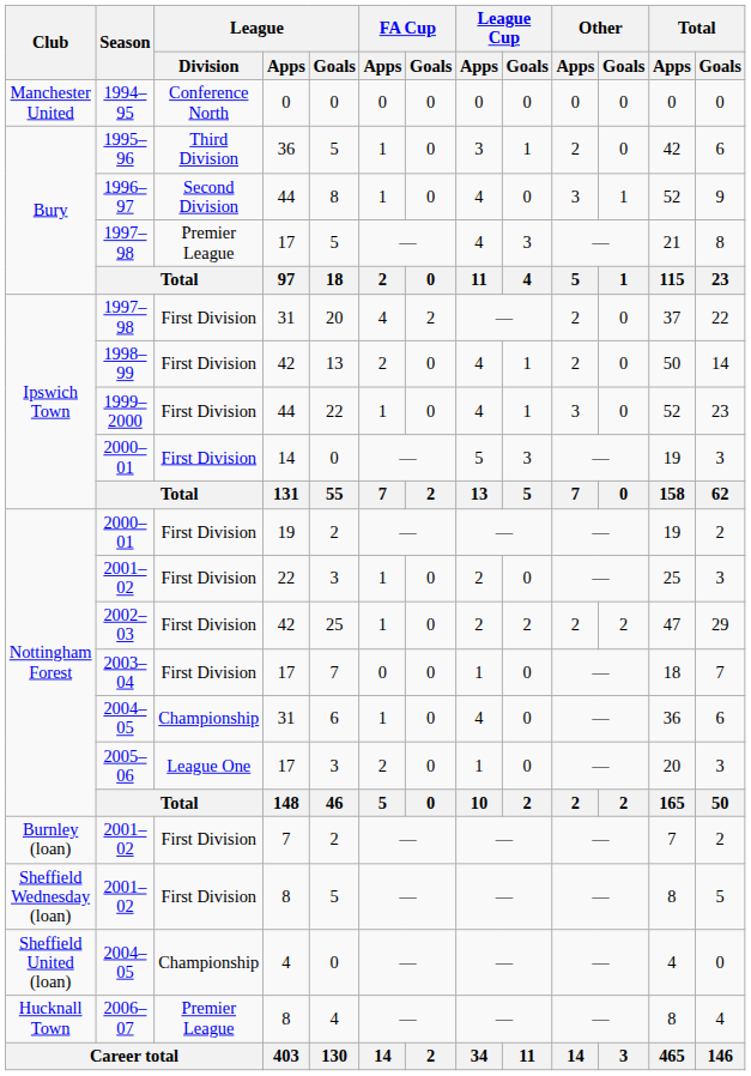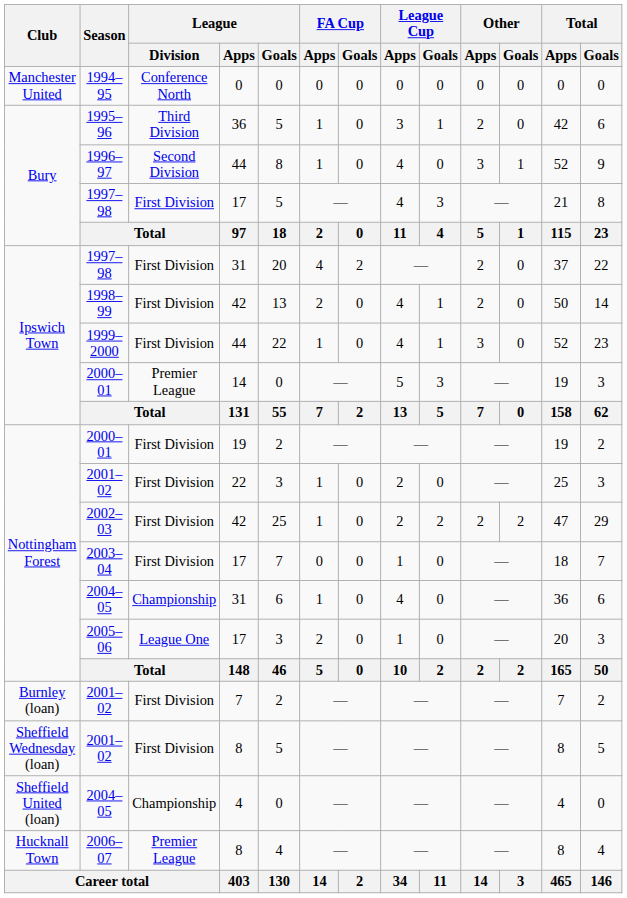 <table class="wikitable" style="text-align:center">
 <tr>
 <th rowspan="2">Club</th>
 <th rowspan="2">Season</th>
 <th colspan="3">League</th>
 <th colspan="2"><a href='#'>FA Cup</a></th>
 <th colspan="2"><a href='#'>League Cup</a></th>
 <th colspan="2">Other</th>
 <th colspan="2">Total</th>
 </tr>
 <tr>
 <th>Division</th>
 <th>Apps</th>
 <th>Goals</th>
 <th>Apps</th>
 <th>Goals</th>
 <th>Apps</th>
 <th>Goals</th>
 <th>Apps</th>
 <th>Goals</th>
 <th>Apps</th>
 <th>Goals</th>
 </tr>
 <tr>
 <td><a href='#'>Manchester United</a></td>
 <td><a href='#'>1994–95</a></td>
 <td><a href='#'>Conference North</a></td>
 <td>0</td>
 <td>0</td>
 <td>0</td>
 <td>0</td>
 <td>0</td>
 <td>0</td>
 <td>0</td>
 <td>0</td>
 <td>0</td>
 <td>0</td>
 </tr>
 <tr>
 <td rowspan="4"><a href='#'>Bury</a></td>
 <td><a href='#'>1995–96</a></td>
 <td><a href='#'>Third Division</a></td>
 <td>36</td>
 <td>5</td>
 <td>1</td>
 <td>0</td>
 <td>3</td>
 <td>1</td>
 <td>2</td>
 <td>0</td>
 <td>42</td>
 <td>6</td>
 </tr>
 <tr>
 <td><a href='#'>1996–97</a></td>
 <td><a href='#'>Second Division</a></td>
 <td>44</td>
 <td>8</td>
 <td>1</td>
 <td>0</td>
 <td>4</td>
 <td>0</td>
 <td>3</td>
 <td>1</td>
 <td>52</td>
 <td>9</td>
 </tr>
 <tr>
 <td><a href='#'>1997–98</a></td>
-<td>Premier League</td>
+<td><a href='#'>First Division</a></td>
 <td>17</td>
 <td>5</td>
 <td colspan="2">—</td>
 <td>4</td>
 <td>3</td>
 <td colspan="2">—</td>
 <td>21</td>
 <td>8</td>
 </tr>
 <tr>
 <th colspan="2">Total</th>
 <th>97</th>
 <th>18</th>
 <th>2</th>
 <th>0</th>
 <th>11</th>
 <th>4</th>
 <th>5</th>
 <th>1</th>
 <th>115</th>
 <th>23</th>
 </tr>
 <tr>
 <td rowspan="5"><a href='#'>Ipswich Town</a></td>
 <td><a href='#'>1997–98</a></td>
 <td>First Division</td>
 <td>31</td>
 <td>20</td>
 <td>4</td>
 <td>2</td>
 <td colspan="2">—</td>
 <td>2</td>
 <td>0</td>
 <td>37</td>
 <td>22</td>
 </tr>
 <tr>
 <td><a href='#'>1998–99</a></td>
 <td>First Division</td>
 <td>42</td>
 <td>13</td>
 <td>2</td>
 <td>0</td>
 <td>4</td>
 <td>1</td>
 <td>2</td>
 <td>0</td>
 <td>50</td>
 <td>14</td>
 </tr>
 <tr>
 <td><a href='#'>1999–2000</a></td>
 <td>First Division</td>
 <td>44</td>
 <td>22</td>
 <td>1</td>
 <td>0</td>
 <td>4</td>
 <td>1</td>
 <td>3</td>
 <td>0</td>
 <td>52</td>
 <td>23</td>
 </tr>
 <tr>
 <td><a href='#'>2000–01</a></td>
-<td><a href='#'>First Division</a></td>
+<td>Premier League</td>
 <td>14</td>
 <td>0</td>
 <td colspan="2">—</td>
 <td>5</td>
 <td>3</td>
 <td colspan="2">—</td>
 <td>19</td>
 <td>3</td>
 </tr>
 <tr>
 <th colspan="2">Total</th>
 <th>131</th>
 <th>55</th>
 <th>7</th>
 <th>2</th>
 <th>13</th>
 <th>5</th>
 <th>7</th>
 <th>0</th>
 <th>158</th>
 <th>62</th>
 </tr>
 <tr>
 <td rowspan="7"><a href='#'>Nottingham Forest</a></td>
 <td><a href='#'>2000–01</a></td>
 <td>First Division</td>
 <td>19</td>
 <td>2</td>
 <td colspan="2">—</td>
 <td colspan="2">—</td>
 <td colspan="2">—</td>
 <td>19</td>
 <td>2</td>
 </tr>
 <tr>
 <td><a href='#'>2001–02</a></td>
 <td>First Division</td>
 <td>22</td>
 <td>3</td>
 <td>1</td>
 <td>0</td>
 <td>2</td>
 <td>0</td>
 <td colspan="2">—</td>
 <td>25</td>
 <td>3</td>
 </tr>
 <tr>
 <td><a href='#'>2002–03</a></td>
 <td>First Division</td>
 <td>42</td>
 <td>25</td>
 <td>1</td>
 <td>0</td>
 <td>2</td>
 <td>2</td>
 <td>2</td>
 <td>2</td>
 <td>47</td>
 <td>29</td>
 </tr>
 <tr>
 <td><a href='#'>2003–04</a></td>
 <td>First Division</td>
 <td>17</td>
 <td>7</td>
 <td>0</td>
 <td>0</td>
 <td>1</td>
 <td>0</td>
 <td colspan="2">—</td>
 <td>18</td>
 <td>7</td>
 </tr>
 <tr>
 <td><a href='#'>2004–05</a></td>
 <td><a href='#'>Championship</a></td>
 <td>31</td>
 <td>6</td>
 <td>1</td>
 <td>0</td>
 <td>4</td>
 <td>0</td>
 <td colspan="2">—</td>
 <td>36</td>
 <td>6</td>
 </tr>
 <tr>
 <td><a href='#'>2005–06</a></td>
 <td><a href='#'>League One</a></td>
 <td>17</td>
 <td>3</td>
 <td>2</td>
 <td>0</td>
 <td>1</td>
 <td>0</td>
 <td colspan="2">—</td>
 <td>20</td>
 <td>3</td>
 </tr>
 <tr>
 <th colspan="2">Total</th>
 <th>148</th>
 <th>46</th>
 <th>5</th>
 <th>0</th>
 <th>10</th>
 <th>2</th>
 <th>2</th>
 <th>2</th>
 <th>165</th>
 <th>50</th>
 </tr>
 <tr>
 <td><a href='#'>Burnley</a> (loan)</td>
 <td><a href='#'>2001–02</a></td>
 <td>First Division</td>
 <td>7</td>
 <td>2</td>
 <td colspan="2">—</td>
 <td colspan="2">—</td>
 <td colspan="2">—</td>
 <td>7</td>
 <td>2</td>
 </tr>
 <tr>
 <td><a href='#'>Sheffield Wednesday</a> (loan)</td>
 <td><a href='#'>2001–02</a></td>
 <td>First Division</td>
 <td>8</td>
 <td>5</td>
 <td colspan="2">—</td>
 <td colspan="2">—</td>
 <td colspan="2">—</td>
 <td>8</td>
 <td>5</td>
 </tr>
 <tr>
 <td><a href='#'>Sheffield United</a> (loan)</td>
 <td><a href='#'>2004–05</a></td>
 <td>Championship</td>
 <td>4</td>
 <td>0</td>
 <td colspan="2">—</td>
 <td colspan="2">—</td>
 <td colspan="2">—</td>
 <td>4</td>
 <td>0</td>
 </tr>
 <tr>
 <td><a href='#'>Hucknall Town</a></td>
 <td><a href='#'>2006–07</a></td>
 <td><a href='#'>Premier League</a></td>
 <td>8</td>
 <td>4</td>
 <td colspan="2">—</td>
 <td colspan="2">—</td>
 <td colspan="2">—</td>
 <td>8</td>
 <td>4</td>
 </tr>
 <tr>
 <th colspan="3">Career total</th>
 <th>403</th>
 <th>130</th>
 <th>14</th>
 <th>2</th>
 <th>34</th>
 <th>11</th>
 <th>14</th>
 <th>3</th>
 <th>465</th>
 <th>146</th>
 </tr>
 </table>
